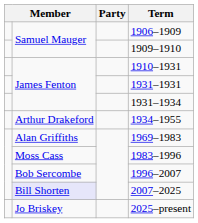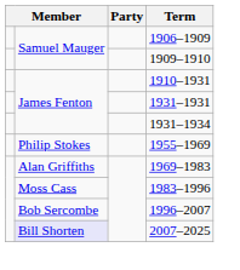 <table class="wikitable">
 <tr>
 <th colspan="2">Member</th>
 <th>Party</th>
 <th>Term</th>
 </tr>
 <tr>
 <td> </td>
 <td rowspan="2"><a href='#'>Samuel Mauger</a></td>
 <td></td>
 <td><a href='#'>1906</a>–1909</td>
 </tr>
 <tr>
 <td> </td>
 <td></td>
 <td>1909–1910</td>
 </tr>
 <tr>
 <td> </td>
 <td rowspan="3"><a href='#'>James Fenton</a></td>
 <td></td>
 <td><a href='#'>1910</a>–1931</td>
 </tr>
 <tr>
 <td> </td>
 <td></td>
 <td><a href='#'>1931</a>–1931</td>
 </tr>
 <tr>
 <td> </td>
 <td></td>
 <td>1931–1934</td>
 </tr>
 <tr>
 <td> </td>
-<td><a href='#'>Arthur Drakeford</a></td>
+<td><a href='#'>Philip Stokes</a></td>
 <td></td>
-<td><a href='#'>1934</a>–1955</td>
+<td><a href='#'>1955</a>–1969</td>
 </tr>
 <tr>
 <td rowspan=4 > </td>
 <td><a href='#'>Alan Griffiths</a></td>
 <td rowspan=4></td>
 <td><a href='#'>1969</a>–1983</td>
 </tr>
 <tr>
 <td><a href='#'>Moss Cass</a></td>
 <td><a href='#'>1983</a>–1996</td>
 </tr>
 <tr>
 <td><a href='#'>Bob Sercombe</a></td>
 <td><a href='#'>1996</a>–2007</td>
 </tr>
 <tr>
 <td style="background: lavender;"><a href='#'>Bill Shorten</a></td>
 <td><a href='#'>2007</a>–2025</td>
 </tr>
-<tr>
-<td> </td>
-<td><a href='#'>Jo Briskey</a></td>
-<td></td>
-<td><a href='#'>2025</a>–present</td>
-</tr>
 </table>
